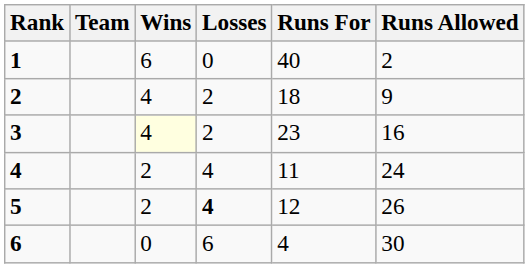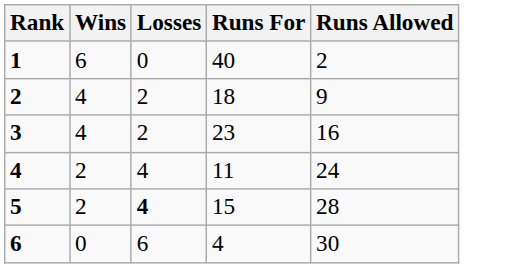 <table class="wikitable">
 <tr>
 <th>Rank</th>
-<th>Team</th>
 <th>Wins</th>
 <th>Losses</th>
 <th>Runs For</th>
 <th>Runs Allowed</th>
 </tr>
 <tr>
 <td><strong>1</strong></td>
-<td></td>
 <td>6</td>
 <td>0</td>
 <td>40</td>
 <td>2</td>
 </tr>
 <tr>
 <td><strong>2</strong></td>
-<td></td>
 <td>4</td>
 <td>2</td>
 <td>18</td>
 <td>9</td>
 </tr>
 <tr>
 <td><strong>3</strong></td>
-<td></td>
-<td style="background: lightyellow;">4</td>
+<td>4</td>
 <td>2</td>
 <td>23</td>
 <td>16</td>
 </tr>
 <tr>
 <td><strong>4</strong></td>
-<td></td>
 <td>2</td>
 <td>4</td>
 <td>11</td>
 <td>24</td>
 </tr>
 <tr>
 <td><strong>5</strong></td>
-<td></td>
 <td>2</td>
 <td><strong>4</strong></td>
-<td>12</td>
-<td>26</td>
+<td>15</td>
+<td>28</td>
 </tr>
 <tr>
 <td><strong>6</strong></td>
-<td></td>
 <td>0</td>
 <td>6</td>
 <td>4</td>
 <td>30</td>
 </tr>
 </table>
